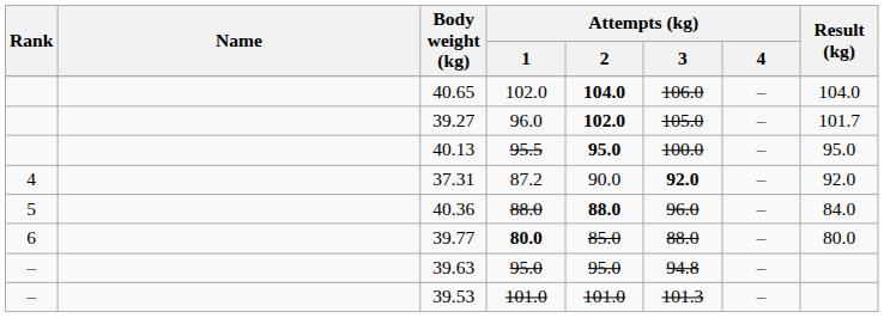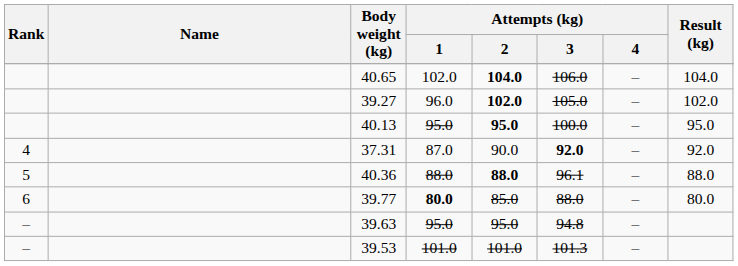 <table class="wikitable" style="text-align:center;">
 <tr>
 <th rowspan=2>Rank</th>
 <th rowspan=2 width=305>Name</th>
 <th rowspan=2 width=50>Body weight (kg)</th>
 <th colspan=4>Attempts (kg)</th>
 <th rowspan=2 width=60>Result (kg)</th>
 </tr>
 <tr>
 <th width=60>1</th>
 <th width=60>2</th>
 <th width=60>3</th>
 <th width=60>4</th>
 </tr>
 <tr>
 </tr>
 <tr>
 <td></td>
 <td align=left></td>
 <td>40.65</td>
 <td>102.0</td>
 <td><strong>104.0</strong>  </td>
 <td><s>106.0</s></td>
 <td>–</td>
 <td>104.0</td>
 </tr>
 <tr>
 <td></td>
 <td align=left></td>
 <td>39.27</td>
 <td>96.0</td>
 <td><strong>102.0</strong></td>
 <td><s>105.0</s></td>
 <td>–</td>
-<td>101.7</td>
+<td>102.0</td>
 </tr>
 <tr>
 <td></td>
 <td align=left></td>
 <td>40.13</td>
-<td><s>95.5</s></td>
+<td><s>95.0</s></td>
 <td><strong>95.0</strong></td>
 <td><s>100.0</s></td>
 <td>–</td>
 <td>95.0</td>
 </tr>
 <tr>
 <td>4</td>
 <td align=left></td>
 <td>37.31</td>
-<td>87.2</td>
+<td>87.0</td>
 <td>90.0</td>
 <td><strong>92.0</strong></td>
 <td>–</td>
 <td>92.0</td>
 </tr>
 <tr>
 <td>5</td>
 <td align=left></td>
 <td>40.36</td>
 <td><s>88.0</s></td>
 <td><strong>88.0</strong></td>
-<td><s>96.0</s></td>
+<td><s>96.1</s></td>
 <td>–</td>
-<td>84.0</td>
+<td>88.0</td>
 </tr>
 <tr>
 <td>6</td>
 <td align=left></td>
 <td>39.77</td>
 <td><strong>80.0</strong></td>
 <td><s>85.0</s></td>
 <td><s>88.0</s></td>
 <td>–</td>
 <td>80.0</td>
 </tr>
 <tr>
 <td>–</td>
 <td align=left></td>
 <td>39.63</td>
 <td><s>95.0</s></td>
 <td><s>95.0</s></td>
 <td><s>94.8</s></td>
 <td>–</td>
 <td></td>
 </tr>
 <tr>
 <td>–</td>
 <td align=left></td>
 <td>39.53</td>
 <td><s>101.0</s></td>
 <td><s>101.0</s></td>
 <td><s>101.3</s></td>
 <td>–</td>
 <td></td>
 </tr>
 </table>
